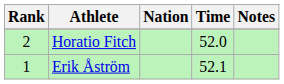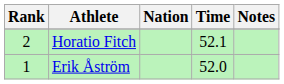 <table class="wikitable sortable" style="text-align:center">
 <tr>
 <th>Rank</th>
 <th>Athlete</th>
 <th>Nation</th>
 <th>Time</th>
 <th>Notes</th>
 </tr>
 <tr>
 </tr>
 <tr bgcolor=bbf3bb>
 <td>2</td>
 <td align=left><a href='#'>Horatio Fitch</a></td>
 <td align=left></td>
-<td>52.0</td>
+<td>52.1</td>
 <td></td>
 </tr>
 <tr bgcolor=bbf3bb>
 <td>1</td>
 <td align=left><a href='#'>Erik Åström</a></td>
 <td align=left></td>
-<td>52.1</td>
+<td>52.0</td>
 <td></td>
 </tr>
 </table>
